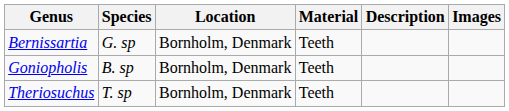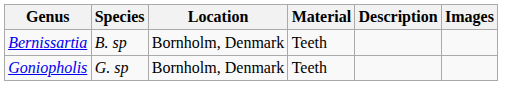 <table class="wikitable" align="center">
 <tr>
 <th>Genus</th>
 <th>Species</th>
 <th>Location</th>
 <th>Material</th>
 <th>Description</th>
 <th>Images</th>
 </tr>
 <tr>
 <td><em><a href='#'>Bernissartia</a></em></td>
+<td><em>B. sp</em></td>
+<td>Bornholm, Denmark</td>
+<td>Teeth</td>
+<td></td>
+<td><br></td>
+</tr>
+<tr>
+<td><em><a href='#'>Goniopholis</a></em></td>
 <td><em>G. sp</em></td>
 <td>Bornholm, Denmark</td>
 <td>Teeth</td>
 <td></td>
 <td><br></td>
 </tr>
 <tr>
-<td><em><a href='#'>Goniopholis</a></em></td>
-<td><em>B. sp</em></td>
-<td>Bornholm, Denmark</td>
-<td>Teeth</td>
-<td></td>
-<td><br></td>
-</tr>
-<tr>
-<td><em><a href='#'>Theriosuchus</a></em></td>
-<td><em>T. sp</em></td>
-<td>Bornholm, Denmark</td>
-<td>Teeth</td>
-<td></td>
-<td></td>
-</tr>
-<tr>
 </tr>
 </table>
